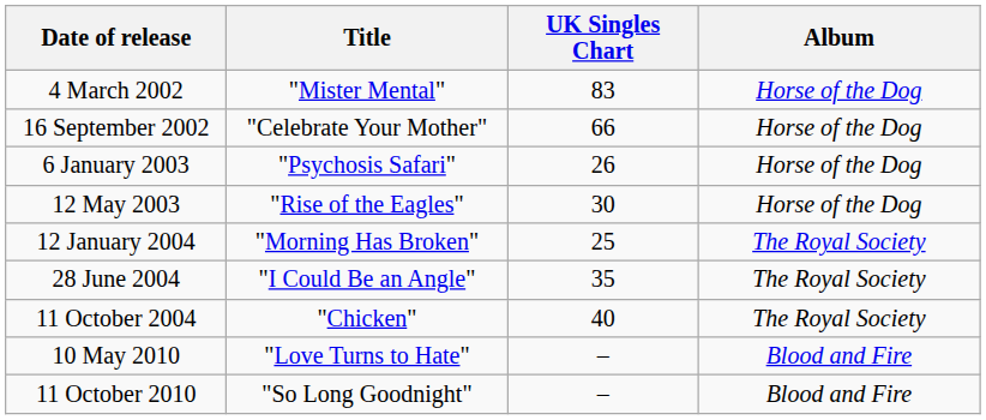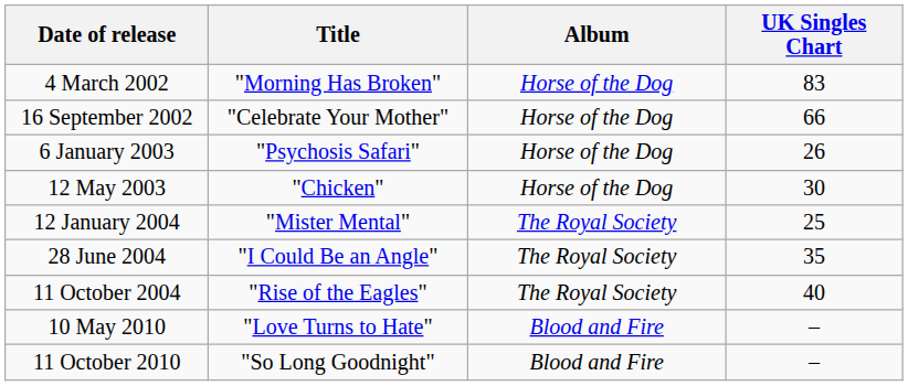 <table class="wikitable" style="text-align:center">
 <tr>
 <th style="width:140px;">Date of release</th>
 <th style="width:180px;">Title</th>
+<th style="width:180px;">Album</th>
 <th style="width:120px;"><a href='#'>UK Singles Chart</a></th>
-<th style="width:180px;">Album</th>
 </tr>
 <tr>
 <td>4 March 2002</td>
-<td>"<a href='#'>Mister Mental</a>"</td>
+<td>"<a href='#'>Morning Has Broken</a>"</td>
+<td><em><a href='#'>Horse of the Dog</a></em></td>
 <td>83</td>
-<td><em><a href='#'>Horse of the Dog</a></em></td>
 </tr>
 <tr>
 <td>16 September 2002</td>
 <td>"Celebrate Your Mother"</td>
+<td><em>Horse of the Dog</em></td>
 <td>66</td>
-<td><em>Horse of the Dog</em></td>
 </tr>
 <tr>
 <td>6 January 2003</td>
 <td>"<a href='#'>Psychosis Safari</a>"</td>
+<td><em>Horse of the Dog</em></td>
 <td>26</td>
-<td><em>Horse of the Dog</em></td>
 </tr>
 <tr>
 <td>12 May 2003</td>
-<td>"<a href='#'>Rise of the Eagles</a>"</td>
+<td>"<a href='#'>Chicken</a>"</td>
+<td><em>Horse of the Dog</em></td>
 <td>30</td>
-<td><em>Horse of the Dog</em></td>
 </tr>
 <tr>
 <td>12 January 2004</td>
-<td>"<a href='#'>Morning Has Broken</a>"</td>
+<td>"<a href='#'>Mister Mental</a>"</td>
+<td><em><a href='#'>The Royal Society</a></em></td>
 <td>25</td>
-<td><em><a href='#'>The Royal Society</a></em></td>
 </tr>
 <tr>
 <td>28 June 2004</td>
 <td>"<a href='#'>I Could Be an Angle</a>"</td>
+<td><em>The Royal Society</em></td>
 <td>35</td>
-<td><em>The Royal Society</em></td>
 </tr>
 <tr>
 <td>11 October 2004</td>
-<td>"<a href='#'>Chicken</a>"</td>
+<td>"<a href='#'>Rise of the Eagles</a>"</td>
+<td><em>The Royal Society</em></td>
 <td>40</td>
-<td><em>The Royal Society</em></td>
 </tr>
 <tr>
 <td>10 May 2010</td>
 <td>"<a href='#'>Love Turns to Hate</a>"</td>
+<td><em><a href='#'>Blood and Fire</a></em></td>
 <td>–</td>
-<td><em><a href='#'>Blood and Fire</a></em></td>
 </tr>
 <tr>
 <td>11 October 2010</td>
 <td>"So Long Goodnight"</td>
+<td><em>Blood and Fire</em></td>
 <td>–</td>
-<td><em>Blood and Fire</em></td>
 </tr>
 </table>
